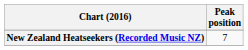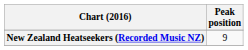 <table class="wikitable sortable plainrowheaders" style="text-align:center;">
 <tr>
 <th scope="col">Chart (2016)</th>
 <th scope="col">Peak<br>position</th>
 </tr>
 <tr>
 </tr>
 <tr>
 <th scope="row">New Zealand Heatseekers (<a href='#'>Recorded Music NZ</a>)</th>
-<td>7</td>
+<td>9</td>
 </tr>
 <tr>
 </tr>
 </table>
